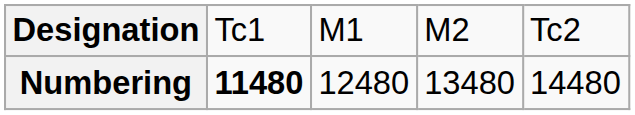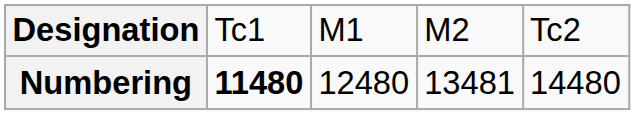 <table class="wikitable">
 <tr>
 <th>Designation</th>
 <td>Tc1</td>
 <td>M1</td>
 <td>M2</td>
 <td>Tc2</td>
 </tr>
 <tr>
 <th>Numbering</th>
 <td><strong>11480</strong></td>
 <td>12480</td>
-<td>13480</td>
+<td>13481</td>
 <td>14480</td>
 </tr>
 </table>
